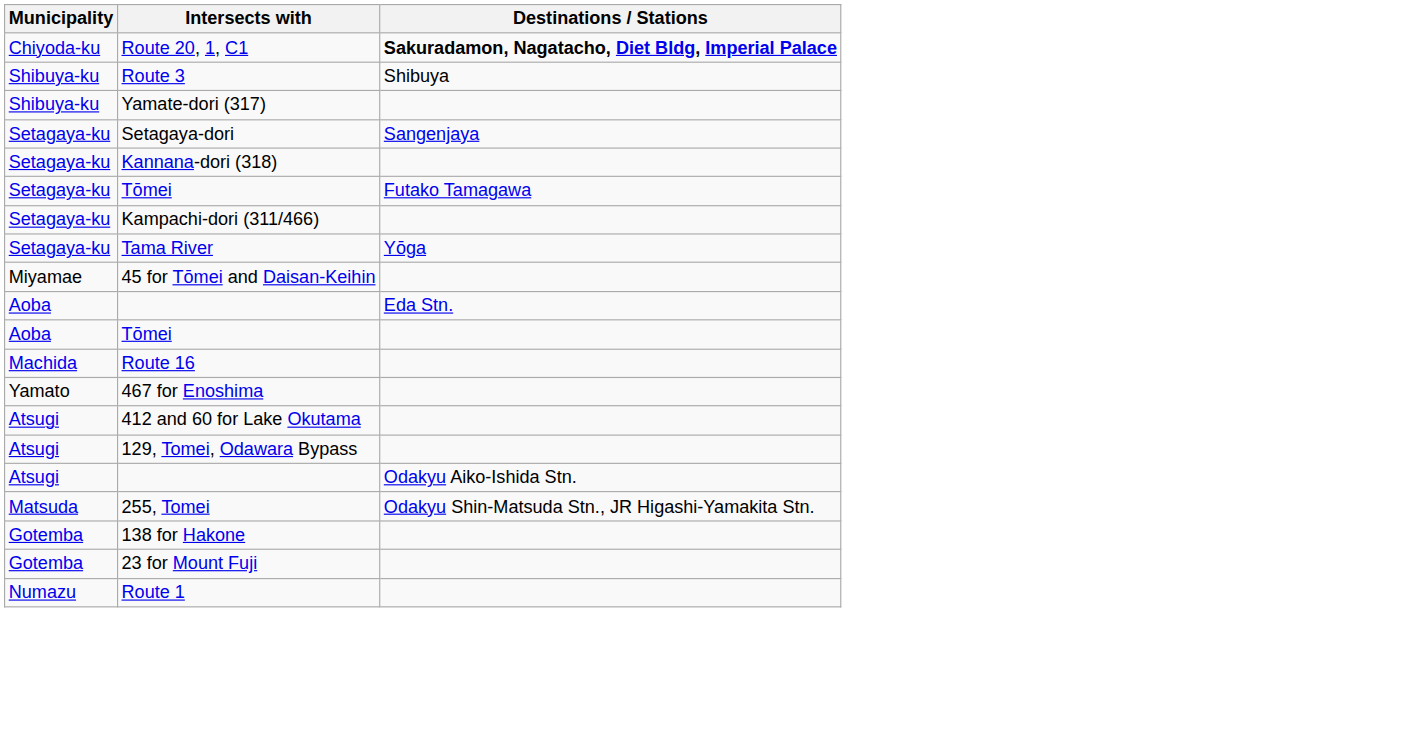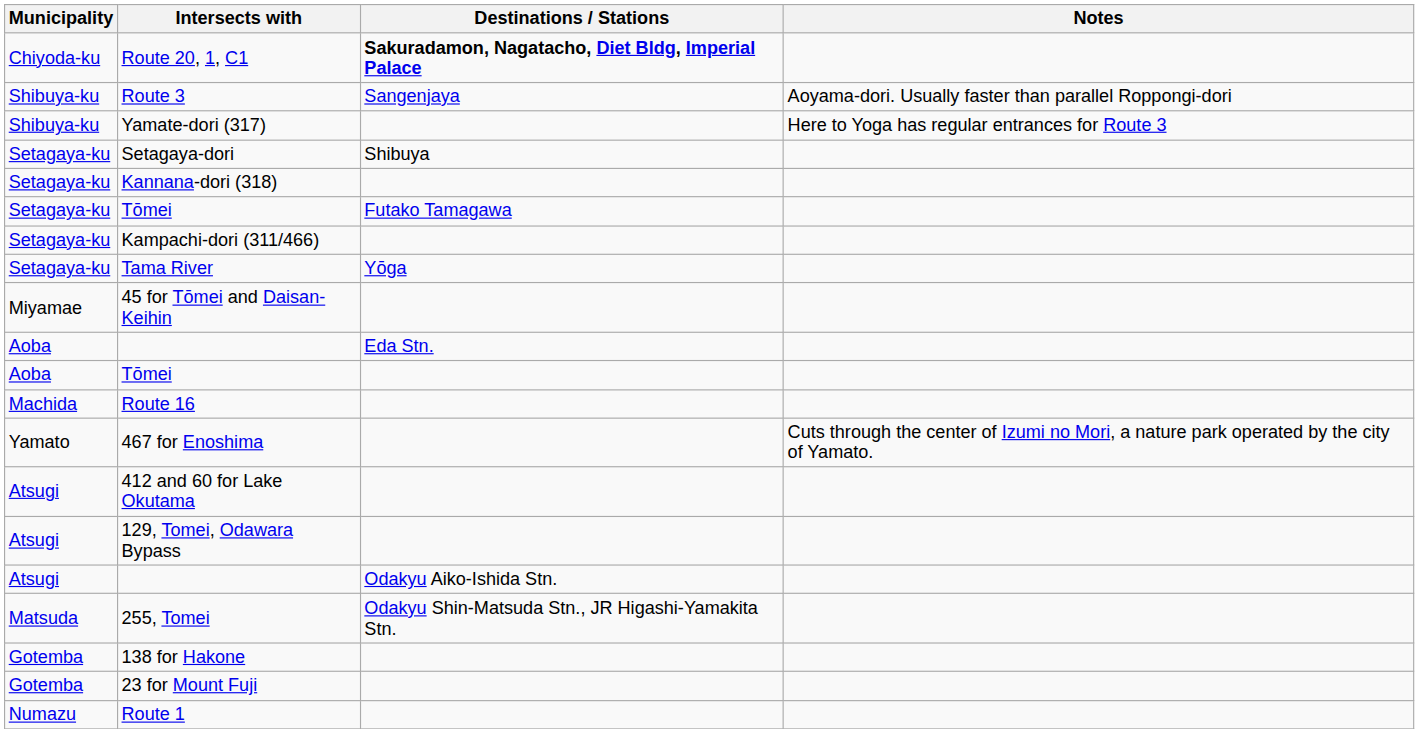 <table class=wikitable>
 <tr>
 <th>Municipality</th>
 <th>Intersects with</th>
 <th>Destinations / Stations</th>
+<th>Notes</th>
 </tr>
 <tr>
 <td><a href='#'>Chiyoda-ku</a></td>
 <td><a href='#'>Route 20</a>, <a href='#'>1</a>, <a href='#'>C1</a></td>
 <td><strong>Sakuradamon, Nagatacho, <a href='#'>Diet Bldg</a>, <a href='#'>Imperial Palace</a></strong></td>
+<td></td>
 </tr>
 <tr>
 <td><a href='#'>Shibuya-ku</a></td>
 <td><a href='#'>Route 3</a></td>
-<td>Shibuya</td>
+<td><a href='#'>Sangenjaya</a></td>
+<td>Aoyama-dori. Usually faster than parallel Roppongi-dori</td>
 </tr>
 <tr>
 <td><a href='#'>Shibuya-ku</a></td>
 <td>Yamate-dori (317)</td>
 <td></td>
+<td>Here to Yoga has regular entrances for <a href='#'>Route 3</a></td>
 </tr>
 <tr>
 <td><a href='#'>Setagaya-ku</a></td>
 <td>Setagaya-dori</td>
-<td><a href='#'>Sangenjaya</a></td>
+<td>Shibuya</td>
+<td></td>
 </tr>
 <tr>
 <td><a href='#'>Setagaya-ku</a></td>
 <td><a href='#'>Kannana</a>-dori (318)</td>
+<td></td>
 <td></td>
 </tr>
 <tr>
 <td><a href='#'>Setagaya-ku</a></td>
 <td><a href='#'>Tōmei</a></td>
 <td><a href='#'>Futako Tamagawa</a></td>
+<td></td>
 </tr>
 <tr>
 <td><a href='#'>Setagaya-ku</a></td>
 <td>Kampachi-dori (311/466)</td>
+<td></td>
 <td></td>
 </tr>
 <tr>
 <td><a href='#'>Setagaya-ku</a></td>
 <td><a href='#'>Tama River</a></td>
 <td><a href='#'>Yōga</a></td>
+<td></td>
 </tr>
 <tr>
 <td>Miyamae</td>
 <td>45 for <a href='#'>Tōmei</a> and <a href='#'>Daisan-Keihin</a></td>
+<td></td>
 <td></td>
 </tr>
 <tr>
 <td><a href='#'>Aoba</a></td>
 <td></td>
 <td><a href='#'>Eda Stn.</a></td>
+<td></td>
 </tr>
 <tr>
 <td><a href='#'>Aoba</a></td>
 <td><a href='#'>Tōmei</a></td>
+<td></td>
 <td></td>
 </tr>
 <tr>
 <td><a href='#'>Machida</a></td>
 <td><a href='#'>Route 16</a></td>
 <td></td>
+<td></td>
 </tr>
 <tr>
 <td>Yamato</td>
 <td>467 for <a href='#'>Enoshima</a></td>
 <td></td>
+<td>Cuts through the center of <a href='#'>Izumi no Mori</a>, a nature park operated by the city of Yamato.</td>
 </tr>
 <tr>
 <td><a href='#'>Atsugi</a></td>
 <td>412 and 60 for Lake <a href='#'>Okutama</a></td>
+<td></td>
 <td></td>
 </tr>
 <tr>
 <td><a href='#'>Atsugi</a></td>
 <td>129, <a href='#'>Tomei</a>, <a href='#'>Odawara</a> Bypass</td>
 <td></td>
+<td></td>
 </tr>
 <tr>
 <td><a href='#'>Atsugi</a></td>
 <td></td>
 <td><a href='#'>Odakyu</a> Aiko-Ishida Stn.</td>
+<td></td>
 </tr>
 <tr>
 <td><a href='#'>Matsuda</a></td>
 <td>255, <a href='#'>Tomei</a></td>
 <td><a href='#'>Odakyu</a> Shin-Matsuda Stn., JR Higashi-Yamakita Stn.</td>
+<td></td>
 </tr>
 <tr>
 <td><a href='#'>Gotemba</a></td>
 <td>138 for <a href='#'>Hakone</a></td>
+<td></td>
 <td></td>
 </tr>
 <tr>
 <td><a href='#'>Gotemba</a></td>
 <td>23 for <a href='#'>Mount Fuji</a></td>
 <td></td>
+<td></td>
 </tr>
 <tr>
 <td><a href='#'>Numazu</a></td>
 <td><a href='#'>Route 1</a></td>
 <td></td>
+<td></td>
 </tr>
 </table>
